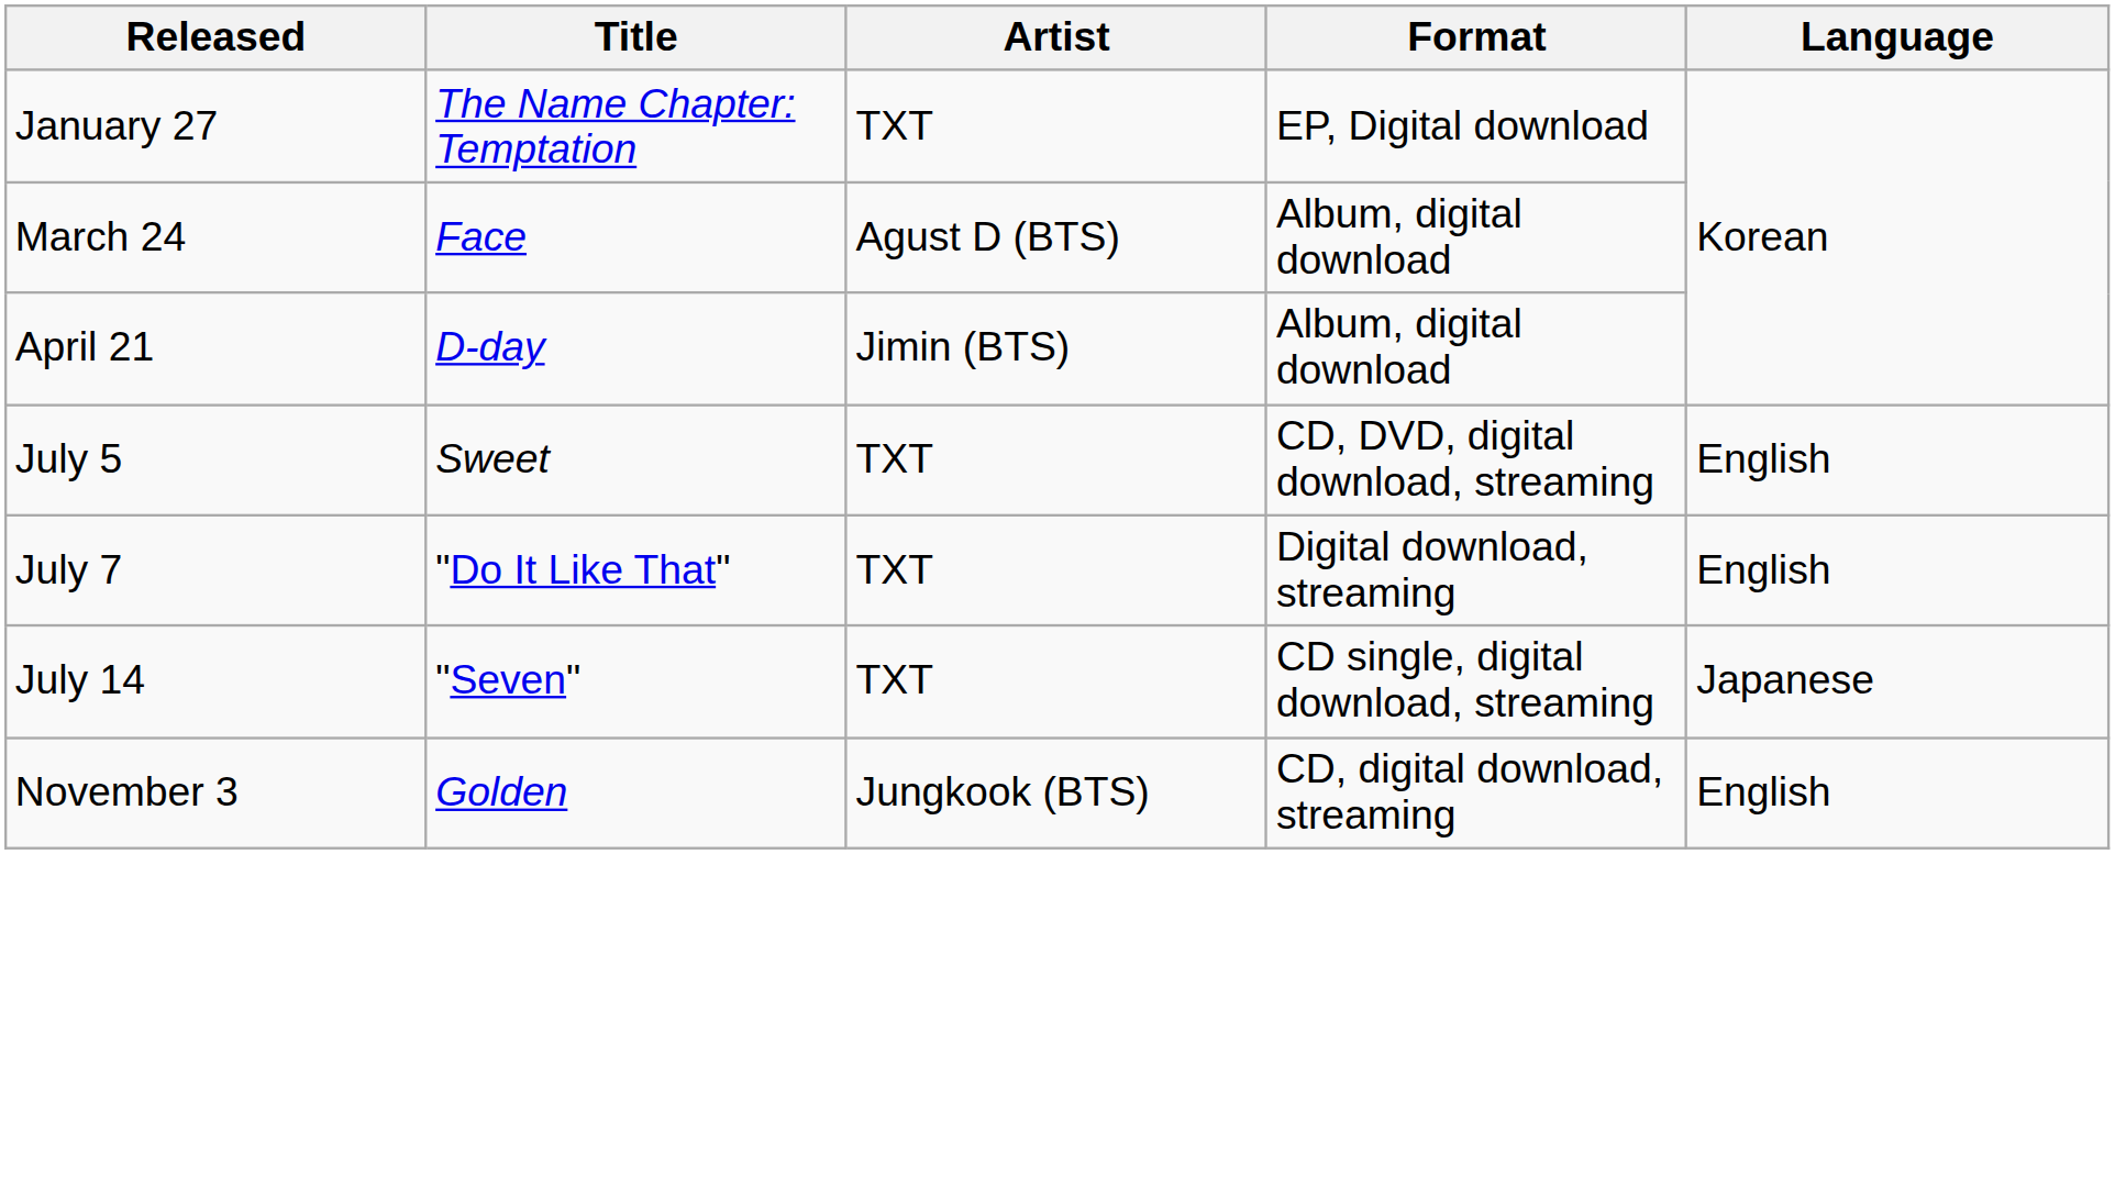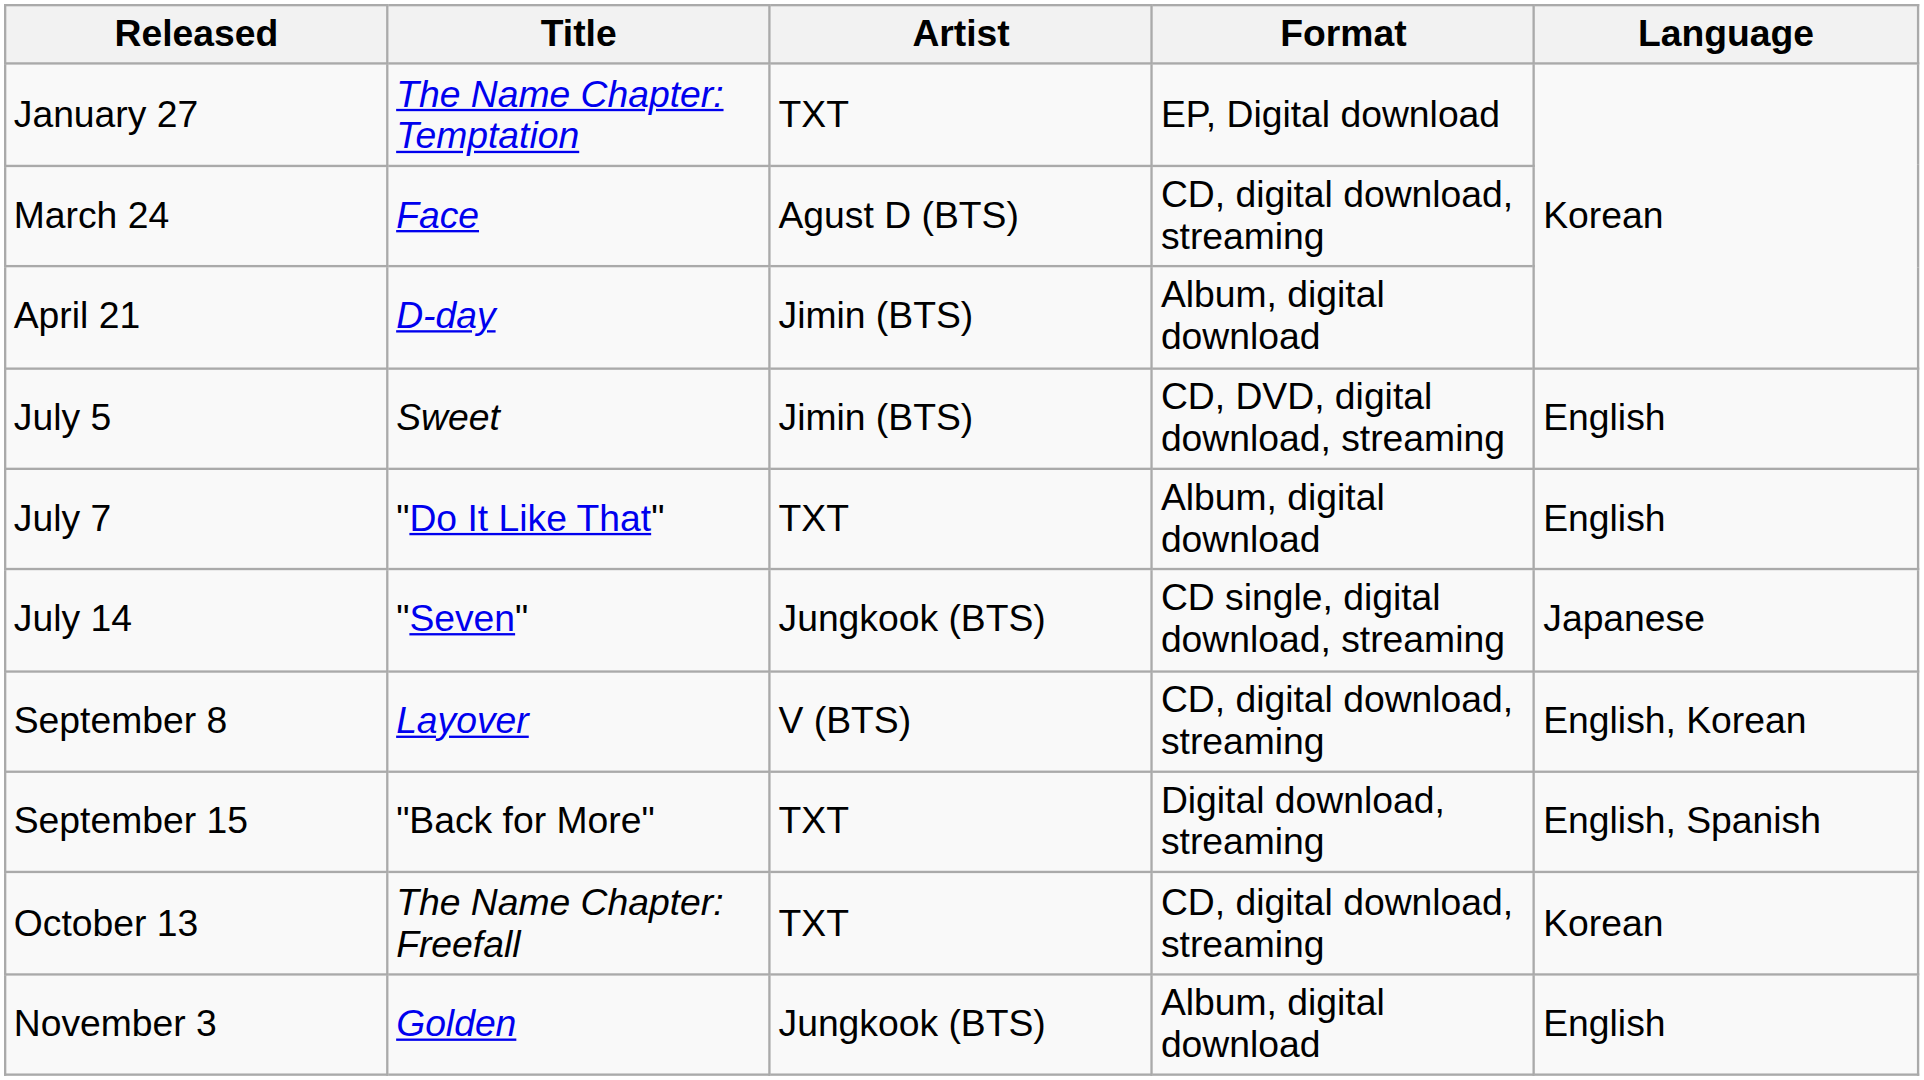 <table class="wikitable sortable" align="left center" style="width:65%;">
 <tr>
 <th style="width:20%;">Released</th>
 <th style="width:20%;">Title</th>
 <th style="width:20%;">Artist</th>
 <th style="width:20%;">Format</th>
 <th style="width:20%;">Language</th>
 </tr>
 <tr>
 <td>January 27</td>
 <td><em><a href='#'>The Name Chapter: Temptation</a></em></td>
 <td>TXT</td>
 <td>EP, Digital download</td>
 <td rowspan="3">Korean</td>
 </tr>
 <tr>
 <td>March 24</td>
 <td><em><a href='#'>Face</a></em></td>
 <td>Agust D (BTS)</td>
-<td>Album, digital download</td>
+<td>CD, digital download, streaming</td>
 </tr>
 <tr>
 <td>April 21</td>
 <td><em><a href='#'>D-day</a></em></td>
 <td>Jimin (BTS)</td>
 <td>Album, digital download</td>
 </tr>
 <tr>
 <td>July 5</td>
 <td><em>Sweet</em></td>
-<td>TXT</td>
+<td>Jimin (BTS)</td>
 <td>CD, DVD, digital download, streaming</td>
 <td>English</td>
 </tr>
 <tr>
 <td>July 7</td>
 <td>"<a href='#'>Do It Like That</a>"</td>
 <td>TXT </td>
-<td>Digital download, streaming</td>
+<td>Album, digital download</td>
 <td>English</td>
 </tr>
 <tr>
 <td>July 14</td>
 <td>"<a href='#'>Seven</a>"</td>
-<td>TXT </td>
+<td>Jungkook (BTS)</td>
 <td>CD single, digital download, streaming</td>
 <td>Japanese</td>
+</tr>
+<tr>
+<td>September 8</td>
+<td><em><a href='#'>Layover</a></em></td>
+<td>V (BTS)</td>
+<td>CD, digital download, streaming</td>
+<td>English, Korean</td>
+</tr>
+<tr>
+<td>September 15</td>
+<td>"Back for More"</td>
+<td>TXT </td>
+<td>Digital download, streaming</td>
+<td>English, Spanish</td>
+</tr>
+<tr>
+<td>October 13</td>
+<td><em>The Name Chapter: Freefall</em></td>
+<td>TXT</td>
+<td>CD, digital download, streaming</td>
+<td>Korean</td>
 </tr>
 <tr>
 <td>November 3</td>
 <td><em><a href='#'>Golden</a></em></td>
 <td>Jungkook (BTS)</td>
-<td>CD, digital download, streaming</td>
+<td>Album, digital download</td>
 <td>English</td>
 </tr>
 </table>
